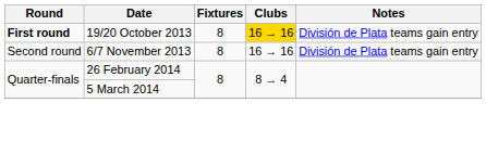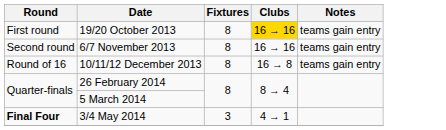 <table class="wikitable">
 <tr>
 <th>Round</th>
 <th>Date</th>
 <th>Fixtures</th>
 <th>Clubs</th>
 <th>Notes</th>
 </tr>
 <tr>
-<td><strong>First round</strong></td>
+<td>First round</td>
 <td>19/20 October 2013</td>
 <td align="center">8</td>
 <td align="center" style="background: gold;">16 → 16</td>
-<td align="center"><a href='#'>División de Plata</a> teams gain entry</td>
+<td align="center"> teams gain entry</td>
 </tr>
 <tr>
 <td>Second round</td>
 <td>6/7 November 2013</td>
 <td align="center">8</td>
 <td align="center">16 → 16</td>
-<td align="center"><a href='#'>División de Plata</a> teams gain entry</td>
+<td align="center"> teams gain entry</td>
+</tr>
+<tr>
+<td>Round of 16</td>
+<td>10/11/12 December 2013</td>
+<td align="center">8</td>
+<td align="center">16 → 8</td>
+<td align="center"> teams gain entry</td>
 </tr>
 <tr>
 <td rowspan="2">Quarter-finals</td>
 <td>26 February 2014</td>
 <td rowspan="2" align="center">8</td>
 <td rowspan="2" align="center">8 → 4</td>
 <td rowspan="2" align="center"></td>
 </tr>
 <tr>
 <td>5 March 2014</td>
 </tr>
 <tr>
+<td><strong>Final Four</strong></td>
+<td>3/4 May 2014</td>
+<td align="center">3</td>
+<td align="center">4 → 1</td>
+<td></td>
+</tr>
+<tr>
 </tr>
 </table>
